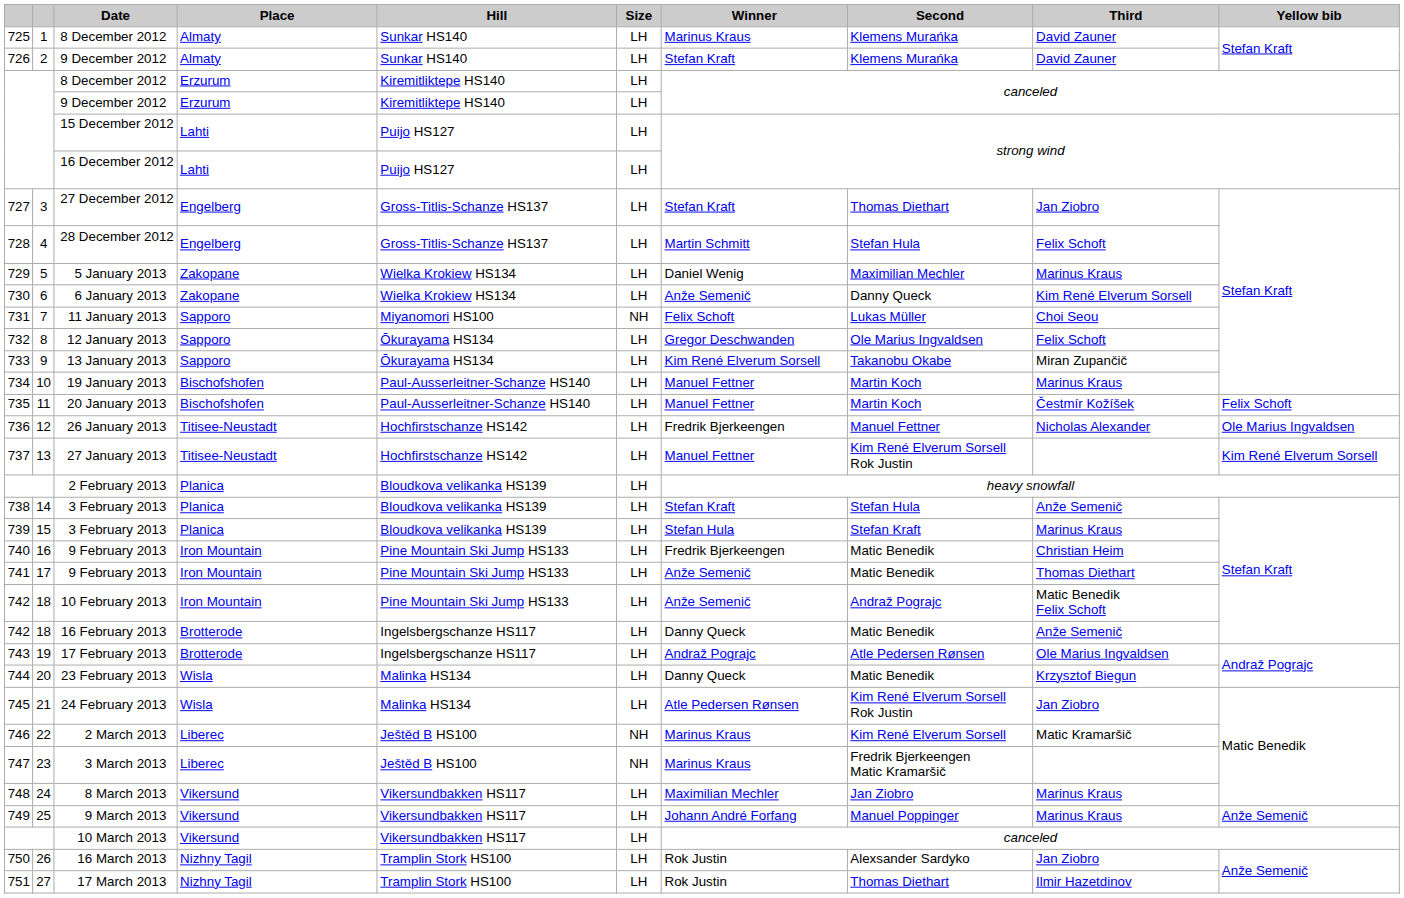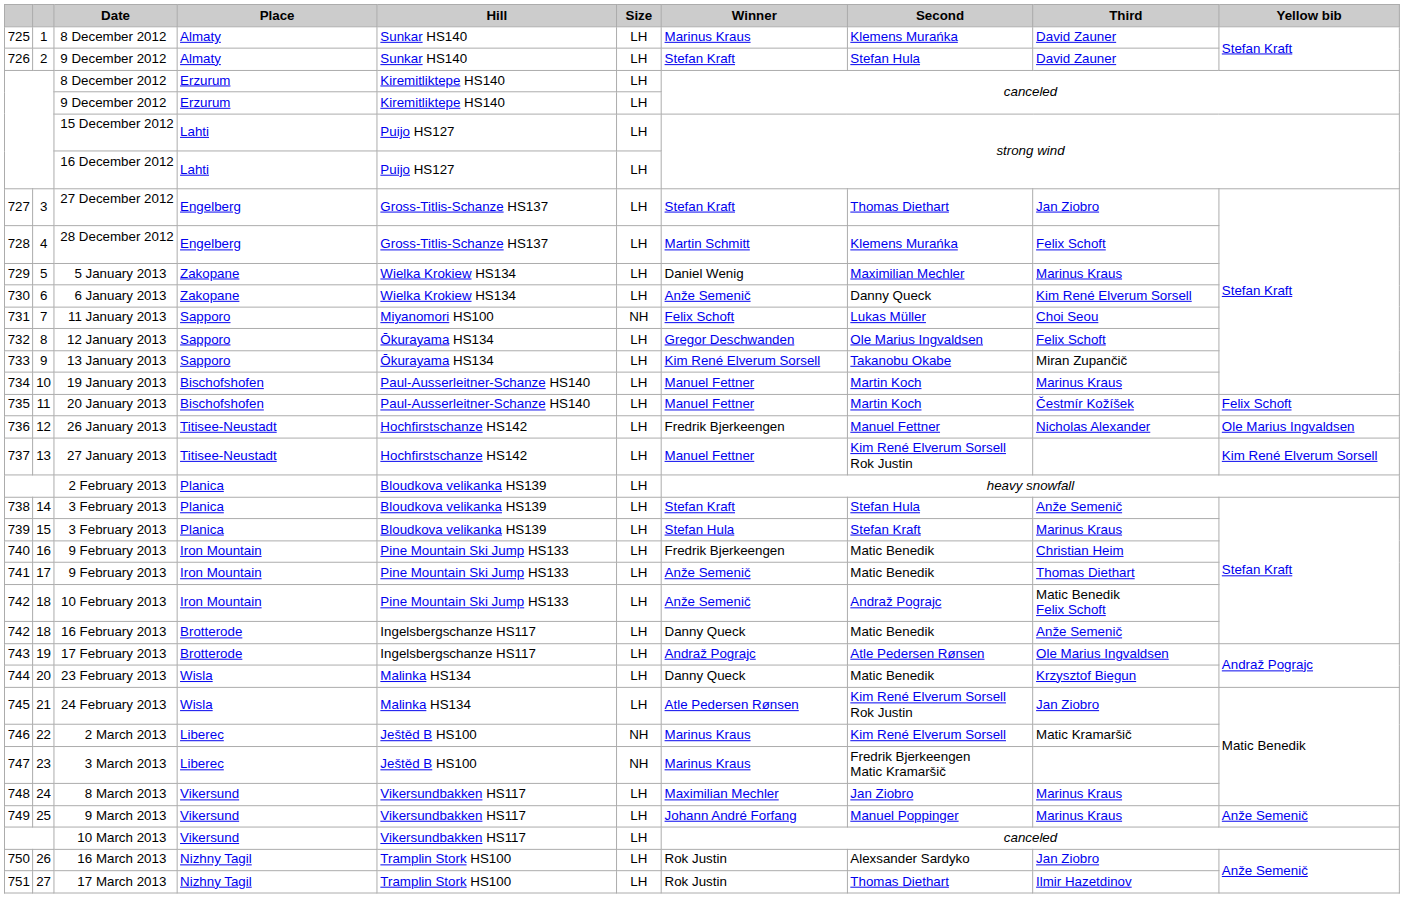 <table class="wikitable plainrowheaders" style="background:#fff; font-size:86%; line-height:16px; border:grey solid 1px; border-collapse:collapse;">
 <tr style="background:#ccc; text-align:center;">
 <th scope="col" style="background:#ccc; width=20 px;"></th>
 <th scope="col" style="background:#ccc; width=30 px;"></th>
 <th scope="col" style="background:#ccc; width:120px;">Date</th>
 <th scope="col" style="background:#ccc; width:200px;">Place</th>
 <th scope="col" style="background:#ccc; width:240px;">Hill</th>
 <th scope="col" style="background:#ccc; width:40px;">Size</th>
 <th scope="col" style="background:#ccc; width:185px;">Winner</th>
 <th scope="col" style="background:#ccc; width:185px;">Second</th>
 <th scope="col" style="background:#ccc; width:185px;">Third</th>
 <th scope="col" style="background:#ccc; width:180px;">Yellow bib</th>
 </tr>
 <tr>
 <td align=center>725</td>
 <td align=center>1</td>
 <td align=right>8 December 2012  </td>
 <td> <a href='#'>Almaty</a></td>
 <td><a href='#'>Sunkar</a> HS140</td>
 <td align=center>LH</td>
 <td> <a href='#'>Marinus Kraus</a></td>
 <td> <a href='#'>Klemens Murańka</a></td>
 <td> <a href='#'>David Zauner</a></td>
 <td rowspan=2> <a href='#'>Stefan Kraft</a></td>
 </tr>
 <tr>
 <td align=center>726</td>
 <td align=center>2</td>
 <td align=right>9 December 2012  </td>
 <td> <a href='#'>Almaty</a></td>
 <td><a href='#'>Sunkar</a> HS140</td>
 <td align=center>LH</td>
 <td> <a href='#'>Stefan Kraft</a></td>
-<td> <a href='#'>Klemens Murańka</a></td>
+<td> <a href='#'>Stefan Hula</a></td>
 <td> <a href='#'>David Zauner</a></td>
 </tr>
 <tr>
 <td colspan=2 rowspan=4></td>
 <td align=right>8 December 2012  </td>
 <td> <a href='#'>Erzurum</a></td>
 <td><a href='#'>Kiremitliktepe</a> HS140</td>
 <td align=center>LH</td>
 <td align=center rowspan=2 colspan=4><em>canceled</em></td>
 </tr>
 <tr>
 <td align=right>9 December 2012  </td>
 <td> <a href='#'>Erzurum</a></td>
 <td><a href='#'>Kiremitliktepe</a> HS140</td>
 <td align=center>LH</td>
 </tr>
 <tr>
 <td align=right>15 December 2012  </td>
 <td> <a href='#'>Lahti</a></td>
 <td><a href='#'>Puijo</a> HS127</td>
 <td align=center>LH</td>
 <td align=center rowspan=2 colspan=4><em>strong wind</em></td>
 </tr>
 <tr>
 <td align=right>16 December 2012  </td>
 <td> <a href='#'>Lahti</a></td>
 <td><a href='#'>Puijo</a> HS127</td>
 <td align=center>LH</td>
 </tr>
 <tr>
 <td align=center>727</td>
 <td align=center>3</td>
 <td align=right>27 December 2012  </td>
 <td> <a href='#'>Engelberg</a></td>
 <td><a href='#'>Gross-Titlis-Schanze</a> HS137</td>
 <td align=center>LH</td>
 <td> <a href='#'>Stefan Kraft</a></td>
 <td> <a href='#'>Thomas Diethart</a></td>
 <td> <a href='#'>Jan Ziobro</a></td>
 <td rowspan=8> <a href='#'>Stefan Kraft</a></td>
 </tr>
 <tr>
 <td align=center>728</td>
 <td align=center>4</td>
 <td align=right>28 December 2012  </td>
 <td> <a href='#'>Engelberg</a></td>
 <td><a href='#'>Gross-Titlis-Schanze</a> HS137</td>
 <td align=center>LH</td>
 <td> <a href='#'>Martin Schmitt</a></td>
-<td> <a href='#'>Stefan Hula</a></td>
+<td> <a href='#'>Klemens Murańka</a></td>
 <td> <a href='#'>Felix Schoft</a></td>
 </tr>
 <tr>
 <td align=center>729</td>
 <td align=center>5</td>
 <td align=right>5 January 2013  </td>
 <td> <a href='#'>Zakopane</a></td>
 <td><a href='#'>Wielka Krokiew</a> HS134</td>
 <td align=center>LH</td>
 <td> Daniel Wenig</td>
 <td> <a href='#'>Maximilian Mechler</a></td>
 <td> <a href='#'>Marinus Kraus</a></td>
 </tr>
 <tr>
 <td align=center>730</td>
 <td align=center>6</td>
 <td align=right>6 January 2013  </td>
 <td> <a href='#'>Zakopane</a></td>
 <td><a href='#'>Wielka Krokiew</a> HS134</td>
 <td align=center>LH</td>
 <td> <a href='#'>Anže Semenič</a></td>
 <td> Danny Queck</td>
 <td> <a href='#'>Kim René Elverum Sorsell</a></td>
 </tr>
 <tr>
 <td align=center>731</td>
 <td align=center>7</td>
 <td align=right>11 January 2013  </td>
 <td> <a href='#'>Sapporo</a></td>
 <td><a href='#'>Miyanomori</a> HS100</td>
 <td align=center>NH</td>
 <td> <a href='#'>Felix Schoft</a></td>
 <td> <a href='#'>Lukas Müller</a></td>
 <td> <a href='#'>Choi Seou</a></td>
 </tr>
 <tr>
 <td align=center>732</td>
 <td align=center>8</td>
 <td align=right>12 January 2013  </td>
 <td> <a href='#'>Sapporo</a></td>
 <td><a href='#'>Ōkurayama</a> HS134</td>
 <td align=center>LH</td>
 <td> <a href='#'>Gregor Deschwanden</a></td>
 <td> <a href='#'>Ole Marius Ingvaldsen</a></td>
 <td> <a href='#'>Felix Schoft</a></td>
 </tr>
 <tr>
 <td align=center>733</td>
 <td align=center>9</td>
 <td align=right>13 January 2013  </td>
 <td> <a href='#'>Sapporo</a></td>
 <td><a href='#'>Ōkurayama</a> HS134</td>
 <td align=center>LH</td>
 <td> <a href='#'>Kim René Elverum Sorsell</a></td>
 <td> <a href='#'>Takanobu Okabe</a></td>
 <td> Miran Zupančič</td>
 </tr>
 <tr>
 <td align=center>734</td>
 <td align=center>10</td>
 <td align=right>19 January 2013  </td>
 <td> <a href='#'>Bischofshofen</a></td>
 <td><a href='#'>Paul-Ausserleitner-Schanze</a> HS140</td>
 <td align=center>LH</td>
 <td> <a href='#'>Manuel Fettner</a></td>
 <td> <a href='#'>Martin Koch</a></td>
 <td> <a href='#'>Marinus Kraus</a></td>
 </tr>
 <tr>
 <td align=center>735</td>
 <td align=center>11</td>
 <td align=right>20 January 2013  </td>
 <td> <a href='#'>Bischofshofen</a></td>
 <td><a href='#'>Paul-Ausserleitner-Schanze</a> HS140</td>
 <td align=center>LH</td>
 <td> <a href='#'>Manuel Fettner</a></td>
 <td> <a href='#'>Martin Koch</a></td>
 <td> <a href='#'>Čestmír Kožíšek</a></td>
 <td> <a href='#'>Felix Schoft</a></td>
 </tr>
 <tr>
 <td align=center>736</td>
 <td align=center>12</td>
 <td align=right>26 January 2013  </td>
 <td> <a href='#'>Titisee-Neustadt</a></td>
 <td><a href='#'>Hochfirstschanze</a> HS142</td>
 <td align=center>LH</td>
 <td> Fredrik Bjerkeengen</td>
 <td> <a href='#'>Manuel Fettner</a></td>
 <td> <a href='#'>Nicholas Alexander</a></td>
 <td> <a href='#'>Ole Marius Ingvaldsen</a></td>
 </tr>
 <tr>
 <td align=center>737</td>
 <td align=center>13</td>
 <td align=right>27 January 2013  </td>
 <td> <a href='#'>Titisee-Neustadt</a></td>
 <td><a href='#'>Hochfirstschanze</a> HS142</td>
 <td align=center>LH</td>
 <td> <a href='#'>Manuel Fettner</a></td>
 <td> <a href='#'>Kim René Elverum Sorsell</a><br> Rok Justin</td>
 <td></td>
 <td> <a href='#'>Kim René Elverum Sorsell</a></td>
 </tr>
 <tr>
 <td colspan=2></td>
 <td align=right>2 February 2013  </td>
 <td> <a href='#'>Planica</a></td>
 <td><a href='#'>Bloudkova velikanka</a> HS139</td>
 <td align=center>LH</td>
 <td align=center colspan=4><em>heavy snowfall</em></td>
 </tr>
 <tr>
 <td align=center>738</td>
 <td align=center>14</td>
 <td align=right>3 February 2013  </td>
 <td> <a href='#'>Planica</a></td>
 <td><a href='#'>Bloudkova velikanka</a> HS139</td>
 <td align=center>LH</td>
 <td> <a href='#'>Stefan Kraft</a></td>
 <td> <a href='#'>Stefan Hula</a></td>
 <td> <a href='#'>Anže Semenič</a></td>
 <td rowspan=6> <a href='#'>Stefan Kraft</a></td>
 </tr>
 <tr>
 <td align=center>739</td>
 <td align=center>15</td>
 <td align=right>3 February 2013  </td>
 <td> <a href='#'>Planica</a></td>
 <td><a href='#'>Bloudkova velikanka</a> HS139</td>
 <td align=center>LH</td>
 <td> <a href='#'>Stefan Hula</a></td>
 <td> <a href='#'>Stefan Kraft</a></td>
 <td> <a href='#'>Marinus Kraus</a></td>
 </tr>
 <tr>
 <td align=center>740</td>
 <td align=center>16</td>
 <td align=right>9 February 2013  </td>
 <td> <a href='#'>Iron Mountain</a></td>
 <td><a href='#'>Pine Mountain Ski Jump</a> HS133</td>
 <td align=center>LH</td>
 <td> Fredrik Bjerkeengen</td>
 <td> Matic Benedik</td>
 <td> <a href='#'>Christian Heim</a></td>
 </tr>
 <tr>
 <td align=center>741</td>
 <td align=center>17</td>
 <td align=right>9 February 2013  </td>
 <td> <a href='#'>Iron Mountain</a></td>
 <td><a href='#'>Pine Mountain Ski Jump</a> HS133</td>
 <td align=center>LH</td>
 <td> <a href='#'>Anže Semenič</a></td>
 <td> Matic Benedik</td>
 <td> <a href='#'>Thomas Diethart</a></td>
 </tr>
 <tr>
 <td align=center>742</td>
 <td align=center>18</td>
 <td align=right>10 February 2013  </td>
 <td> <a href='#'>Iron Mountain</a></td>
 <td><a href='#'>Pine Mountain Ski Jump</a> HS133</td>
 <td align=center>LH</td>
 <td> <a href='#'>Anže Semenič</a></td>
 <td> <a href='#'>Andraž Pograjc</a></td>
 <td> Matic Benedik<br> <a href='#'>Felix Schoft</a></td>
 </tr>
 <tr>
 <td align=center>742</td>
 <td align=center>18</td>
 <td align=right>16 February 2013  </td>
 <td> <a href='#'>Brotterode</a></td>
 <td>Ingelsbergschanze HS117</td>
 <td align=center>LH</td>
 <td> Danny Queck</td>
 <td> Matic Benedik</td>
 <td> <a href='#'>Anže Semenič</a></td>
 </tr>
 <tr>
 <td align=center>743</td>
 <td align=center>19</td>
 <td align=right>17 February 2013  </td>
 <td> <a href='#'>Brotterode</a></td>
 <td>Ingelsbergschanze HS117</td>
 <td align=center>LH</td>
 <td> <a href='#'>Andraž Pograjc</a></td>
 <td> <a href='#'>Atle Pedersen Rønsen</a></td>
 <td> <a href='#'>Ole Marius Ingvaldsen</a></td>
 <td rowspan=2> <a href='#'>Andraž Pograjc</a></td>
 </tr>
 <tr>
 <td align=center>744</td>
 <td align=center>20</td>
 <td align=right>23 February 2013  </td>
 <td> <a href='#'>Wisla</a></td>
 <td><a href='#'>Malinka</a> HS134</td>
 <td align=center>LH</td>
 <td> Danny Queck</td>
 <td> Matic Benedik</td>
 <td> <a href='#'>Krzysztof Biegun</a></td>
 </tr>
 <tr>
 <td align=center>745</td>
 <td align=center>21</td>
 <td align=right>24 February 2013  </td>
 <td> <a href='#'>Wisla</a></td>
 <td><a href='#'>Malinka</a> HS134</td>
 <td align=center>LH</td>
 <td> <a href='#'>Atle Pedersen Rønsen</a></td>
 <td> <a href='#'>Kim René Elverum Sorsell</a><br> Rok Justin</td>
 <td> <a href='#'>Jan Ziobro</a></td>
 <td rowspan=4> Matic Benedik</td>
 </tr>
 <tr>
 <td align=center>746</td>
 <td align=center>22</td>
 <td align=right>2 March 2013  </td>
 <td> <a href='#'>Liberec</a></td>
 <td><a href='#'>Ještěd B</a> HS100</td>
 <td align=center>NH</td>
 <td> <a href='#'>Marinus Kraus</a></td>
 <td> <a href='#'>Kim René Elverum Sorsell</a></td>
 <td> Matic Kramaršič</td>
 </tr>
 <tr>
 <td align=center>747</td>
 <td align=center>23</td>
 <td align=right>3 March 2013  </td>
 <td> <a href='#'>Liberec</a></td>
 <td><a href='#'>Ještěd B</a> HS100</td>
 <td align=center>NH</td>
 <td> <a href='#'>Marinus Kraus</a></td>
 <td> Fredrik Bjerkeengen<br> Matic Kramaršič</td>
 <td></td>
 </tr>
 <tr>
 <td align=center>748</td>
 <td align=center>24</td>
 <td align=right>8 March 2013  </td>
 <td> <a href='#'>Vikersund</a></td>
 <td><a href='#'>Vikersundbakken</a> HS117</td>
 <td align=center>LH</td>
 <td> <a href='#'>Maximilian Mechler</a></td>
 <td> <a href='#'>Jan Ziobro</a></td>
 <td> <a href='#'>Marinus Kraus</a></td>
 </tr>
 <tr>
 <td align=center>749</td>
 <td align=center>25</td>
 <td align=right>9 March 2013  </td>
 <td> <a href='#'>Vikersund</a></td>
 <td><a href='#'>Vikersundbakken</a> HS117</td>
 <td align=center>LH</td>
 <td> <a href='#'>Johann André Forfang</a></td>
 <td> <a href='#'>Manuel Poppinger</a></td>
 <td> <a href='#'>Marinus Kraus</a></td>
 <td> <a href='#'>Anže Semenič</a></td>
 </tr>
 <tr>
 <td colspan=2></td>
 <td align=right>10 March 2013  </td>
 <td> <a href='#'>Vikersund</a></td>
 <td><a href='#'>Vikersundbakken</a> HS117</td>
 <td align=center>LH</td>
 <td align=center colspan=4><em>canceled</em></td>
 </tr>
 <tr>
 <td align=center>750</td>
 <td align=center>26</td>
 <td align=right>16 March 2013  </td>
 <td> <a href='#'>Nizhny Tagil</a></td>
 <td><a href='#'>Tramplin Stork</a> HS100</td>
 <td align=center>LH</td>
 <td> Rok Justin</td>
 <td> Alexsander Sardyko</td>
 <td> <a href='#'>Jan Ziobro</a></td>
 <td rowspan=2> <a href='#'>Anže Semenič</a></td>
 </tr>
 <tr>
 <td align=center>751</td>
 <td align=center>27</td>
 <td align=right>17 March 2013  </td>
 <td> <a href='#'>Nizhny Tagil</a></td>
 <td><a href='#'>Tramplin Stork</a> HS100</td>
 <td align=center>LH</td>
 <td> Rok Justin</td>
 <td> <a href='#'>Thomas Diethart</a></td>
 <td> <a href='#'>Ilmir Hazetdinov</a></td>
 </tr>
 </table>
